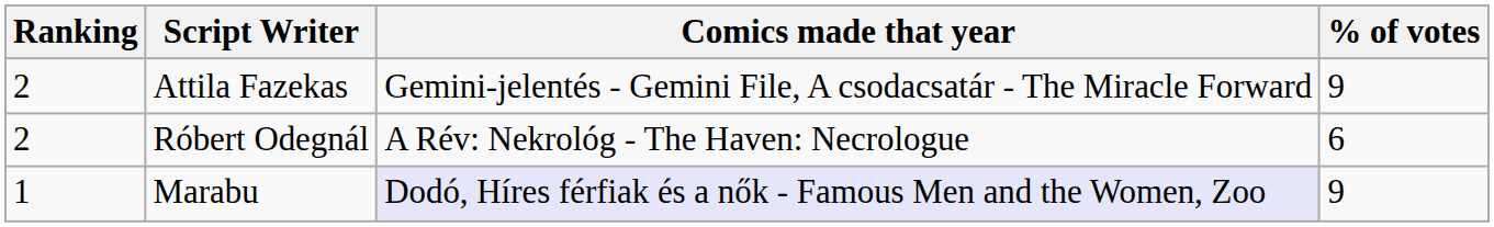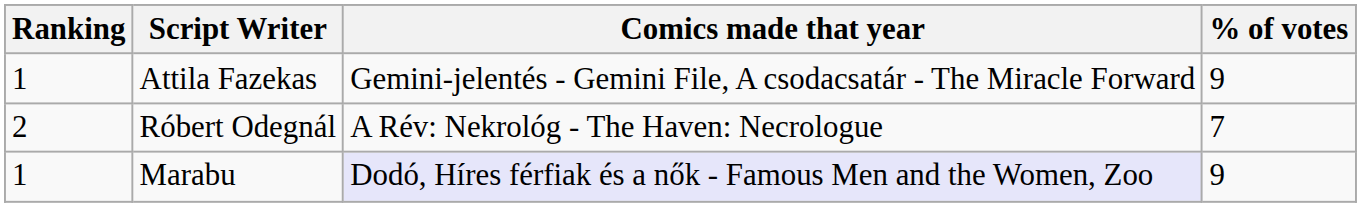 <table | class="wikitable">
 <tr valign="top">
 <th><strong>Ranking</strong></th>
 <th><strong>Script Writer</strong></th>
 <th><strong>Comics made that year</strong></th>
 <th><strong>% of votes</strong></th>
 </tr>
 <tr>
-<td>2</td>
+<td>1</td>
 <td>Attila Fazekas</td>
 <td>Gemini-jelentés - Gemini File, A csodacsatár - The Miracle Forward</td>
 <td>9</td>
 </tr>
 <tr>
 <td>2</td>
 <td>Róbert Odegnál</td>
 <td>A Rév: Nekrológ - The Haven: Necrologue</td>
-<td>6</td>
+<td>7</td>
 </tr>
 <tr>
 <td>1</td>
 <td>Marabu</td>
 <td style="background: lavender;">Dodó, Híres férfiak és a nők - Famous Men and the Women, Zoo</td>
 <td>9</td>
 </tr>
 </table>
